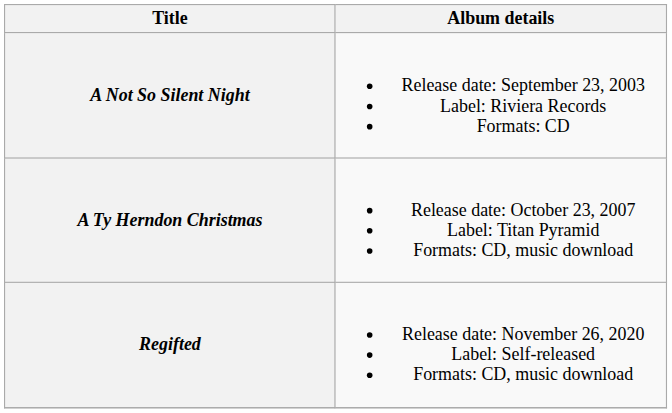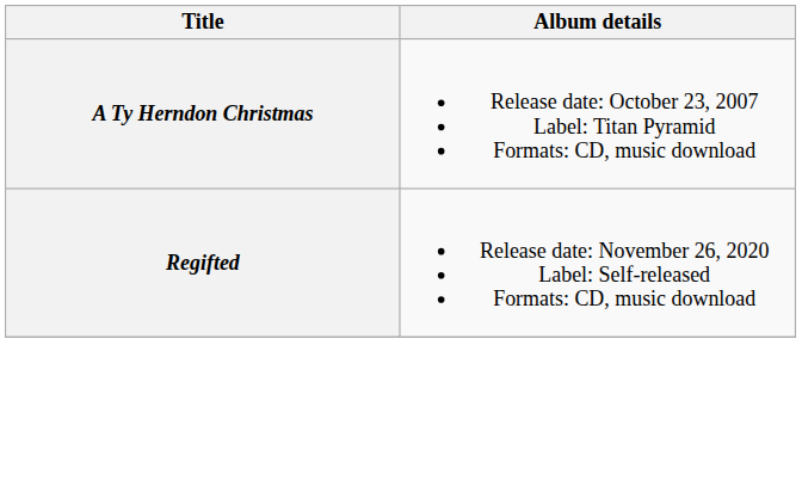 <table class="wikitable plainrowheaders" style="text-align:center;">
 <tr>
 <th style="width:18em;">Title</th>
 <th style="width:18em;">Album details</th>
-</tr>
-<tr>
-<th scope="row"><em>A Not So Silent Night</em></th>
-<td><br><ul><li>Release date: September 23, 2003</li><li>Label: Riviera Records</li><li>Formats: CD</li></ul></td>
 </tr>
 <tr>
 <th scope="row"><em>A Ty Herndon Christmas</em></th>
 <td><br><ul><li>Release date: October 23, 2007</li><li>Label: Titan Pyramid</li><li>Formats: CD, music download</li></ul></td>
 </tr>
 <tr>
 <th scope="row"><em>Regifted</em></th>
 <td><br><ul><li>Release date: November 26, 2020</li><li>Label: Self-released</li><li>Formats: CD, music download</li></ul></td>
 </tr>
 <tr>
 </tr>
 </table>
